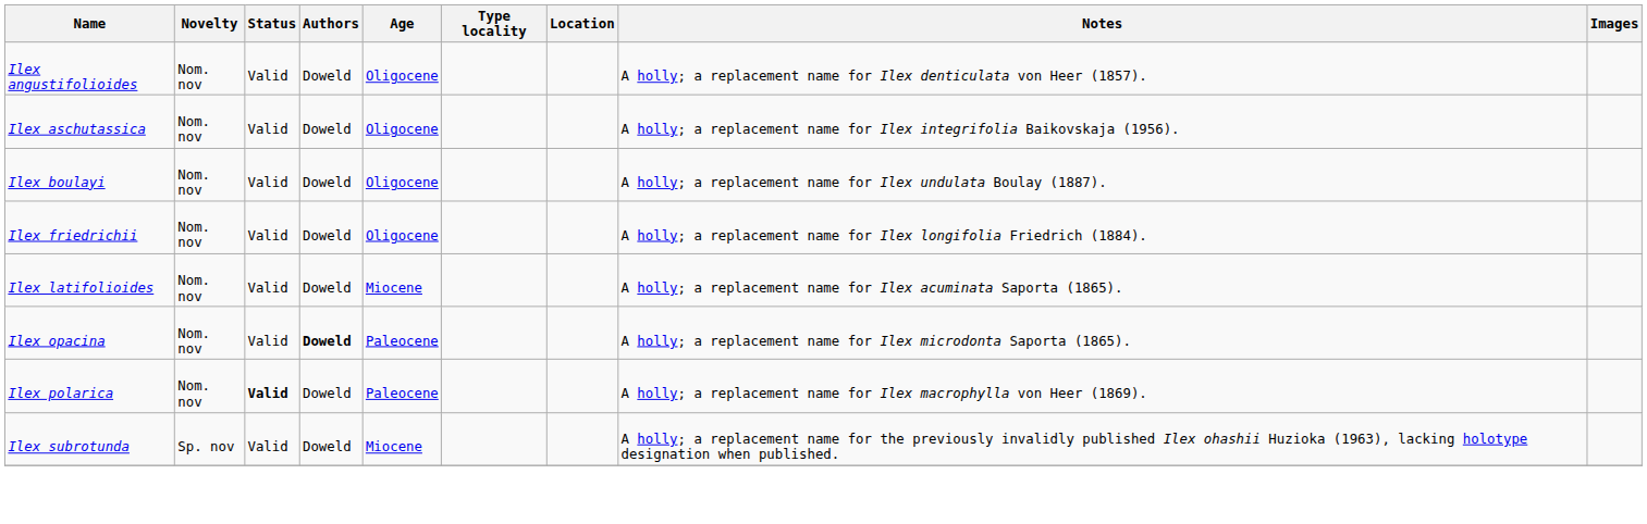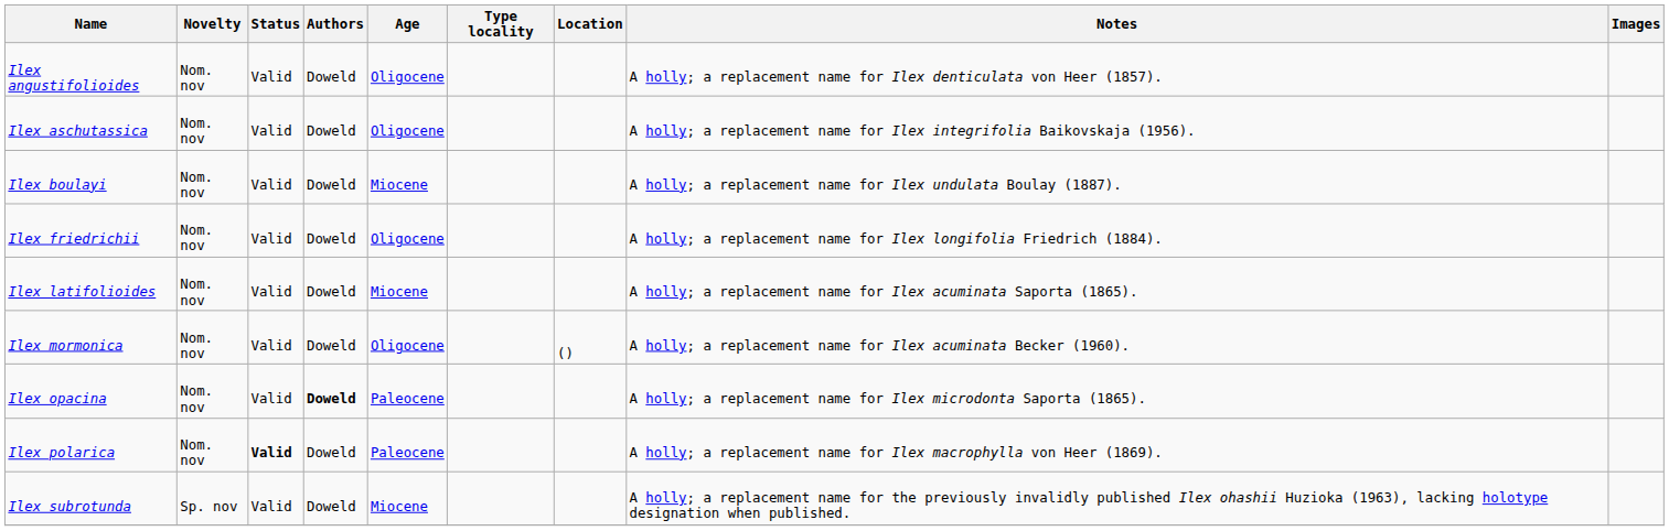 <table class="wikitable sortable" align="center" width="100%">
 <tr>
 <th>Name</th>
 <th>Novelty</th>
 <th>Status</th>
 <th>Authors</th>
 <th>Age</th>
 <th>Type locality</th>
 <th>Location</th>
 <th>Notes</th>
 <th>Images</th>
 </tr>
 <tr>
 <td><br><em><a href='#'>Ilex angustifolioides</a></em></td>
 <td><br>Nom. nov</td>
 <td><br>Valid</td>
 <td><br>Doweld</td>
 <td><br><a href='#'>Oligocene</a></td>
 <td></td>
 <td><br></td>
 <td><br>A <a href='#'>holly</a>; a replacement name for <em>Ilex denticulata</em> von Heer (1857).</td>
 <td></td>
 </tr>
 <tr>
 <td><br><em><a href='#'>Ilex aschutassica</a></em></td>
 <td><br>Nom. nov</td>
 <td><br>Valid</td>
 <td><br>Doweld</td>
 <td><br><a href='#'>Oligocene</a></td>
 <td></td>
 <td><br></td>
 <td><br>A <a href='#'>holly</a>; a replacement name for <em>Ilex integrifolia</em> Baikovskaja (1956).</td>
 <td></td>
 </tr>
 <tr>
 <td><br><em><a href='#'>Ilex boulayi</a></em></td>
 <td><br>Nom. nov</td>
 <td><br>Valid</td>
 <td><br>Doweld</td>
-<td><br><a href='#'>Oligocene</a></td>
+<td><br><a href='#'>Miocene</a></td>
 <td></td>
 <td><br></td>
 <td><br>A <a href='#'>holly</a>; a replacement name for <em>Ilex undulata</em> Boulay (1887).</td>
 <td></td>
 </tr>
 <tr>
 <td><br><em><a href='#'>Ilex friedrichii</a></em></td>
 <td><br>Nom. nov</td>
 <td><br>Valid</td>
 <td><br>Doweld</td>
 <td><br><a href='#'>Oligocene</a></td>
 <td></td>
 <td><br></td>
 <td><br>A <a href='#'>holly</a>; a replacement name for <em>Ilex longifolia</em> Friedrich (1884).</td>
 <td></td>
 </tr>
 <tr>
 <td><br><em><a href='#'>Ilex latifolioides</a></em></td>
 <td><br>Nom. nov</td>
 <td><br>Valid</td>
 <td><br>Doweld</td>
 <td><br><a href='#'>Miocene</a></td>
 <td></td>
 <td><br></td>
 <td><br>A <a href='#'>holly</a>; a replacement name for <em>Ilex acuminata</em> Saporta (1865).</td>
+<td></td>
+</tr>
+<tr>
+<td><br><em><a href='#'>Ilex mormonica</a></em></td>
+<td><br>Nom. nov</td>
+<td><br>Valid</td>
+<td><br>Doweld</td>
+<td><br><a href='#'>Oligocene</a></td>
+<td></td>
+<td><br><br>()</td>
+<td><br>A <a href='#'>holly</a>; a replacement name for <em>Ilex acuminata</em> Becker (1960).</td>
 <td></td>
 </tr>
 <tr>
 <td><br><em><a href='#'>Ilex opacina</a></em></td>
 <td><br>Nom. nov</td>
 <td><br>Valid</td>
 <td><strong><br>Doweld</strong></td>
 <td><br><a href='#'>Paleocene</a></td>
 <td></td>
 <td><br></td>
 <td><br>A <a href='#'>holly</a>; a replacement name for <em>Ilex microdonta</em> Saporta (1865).</td>
 <td></td>
 </tr>
 <tr>
 <td><br><em><a href='#'>Ilex polarica</a></em></td>
 <td><br>Nom. nov</td>
 <td><strong><br>Valid</strong></td>
 <td><br>Doweld</td>
 <td><br><a href='#'>Paleocene</a></td>
 <td></td>
 <td><br></td>
 <td><br>A <a href='#'>holly</a>; a replacement name for <em>Ilex macrophylla</em> von Heer (1869).</td>
 <td></td>
 </tr>
 <tr>
 <td><br><em><a href='#'>Ilex subrotunda</a></em></td>
 <td><br>Sp. nov</td>
 <td><br>Valid</td>
 <td><br>Doweld</td>
 <td><br><a href='#'>Miocene</a></td>
 <td></td>
 <td><br></td>
 <td><br>A <a href='#'>holly</a>; a replacement name for the previously invalidly published <em>Ilex ohashii</em> Huzioka (1963), lacking <a href='#'>holotype</a> designation when published.</td>
 <td></td>
 </tr>
 <tr>
 </tr>
 </table>
